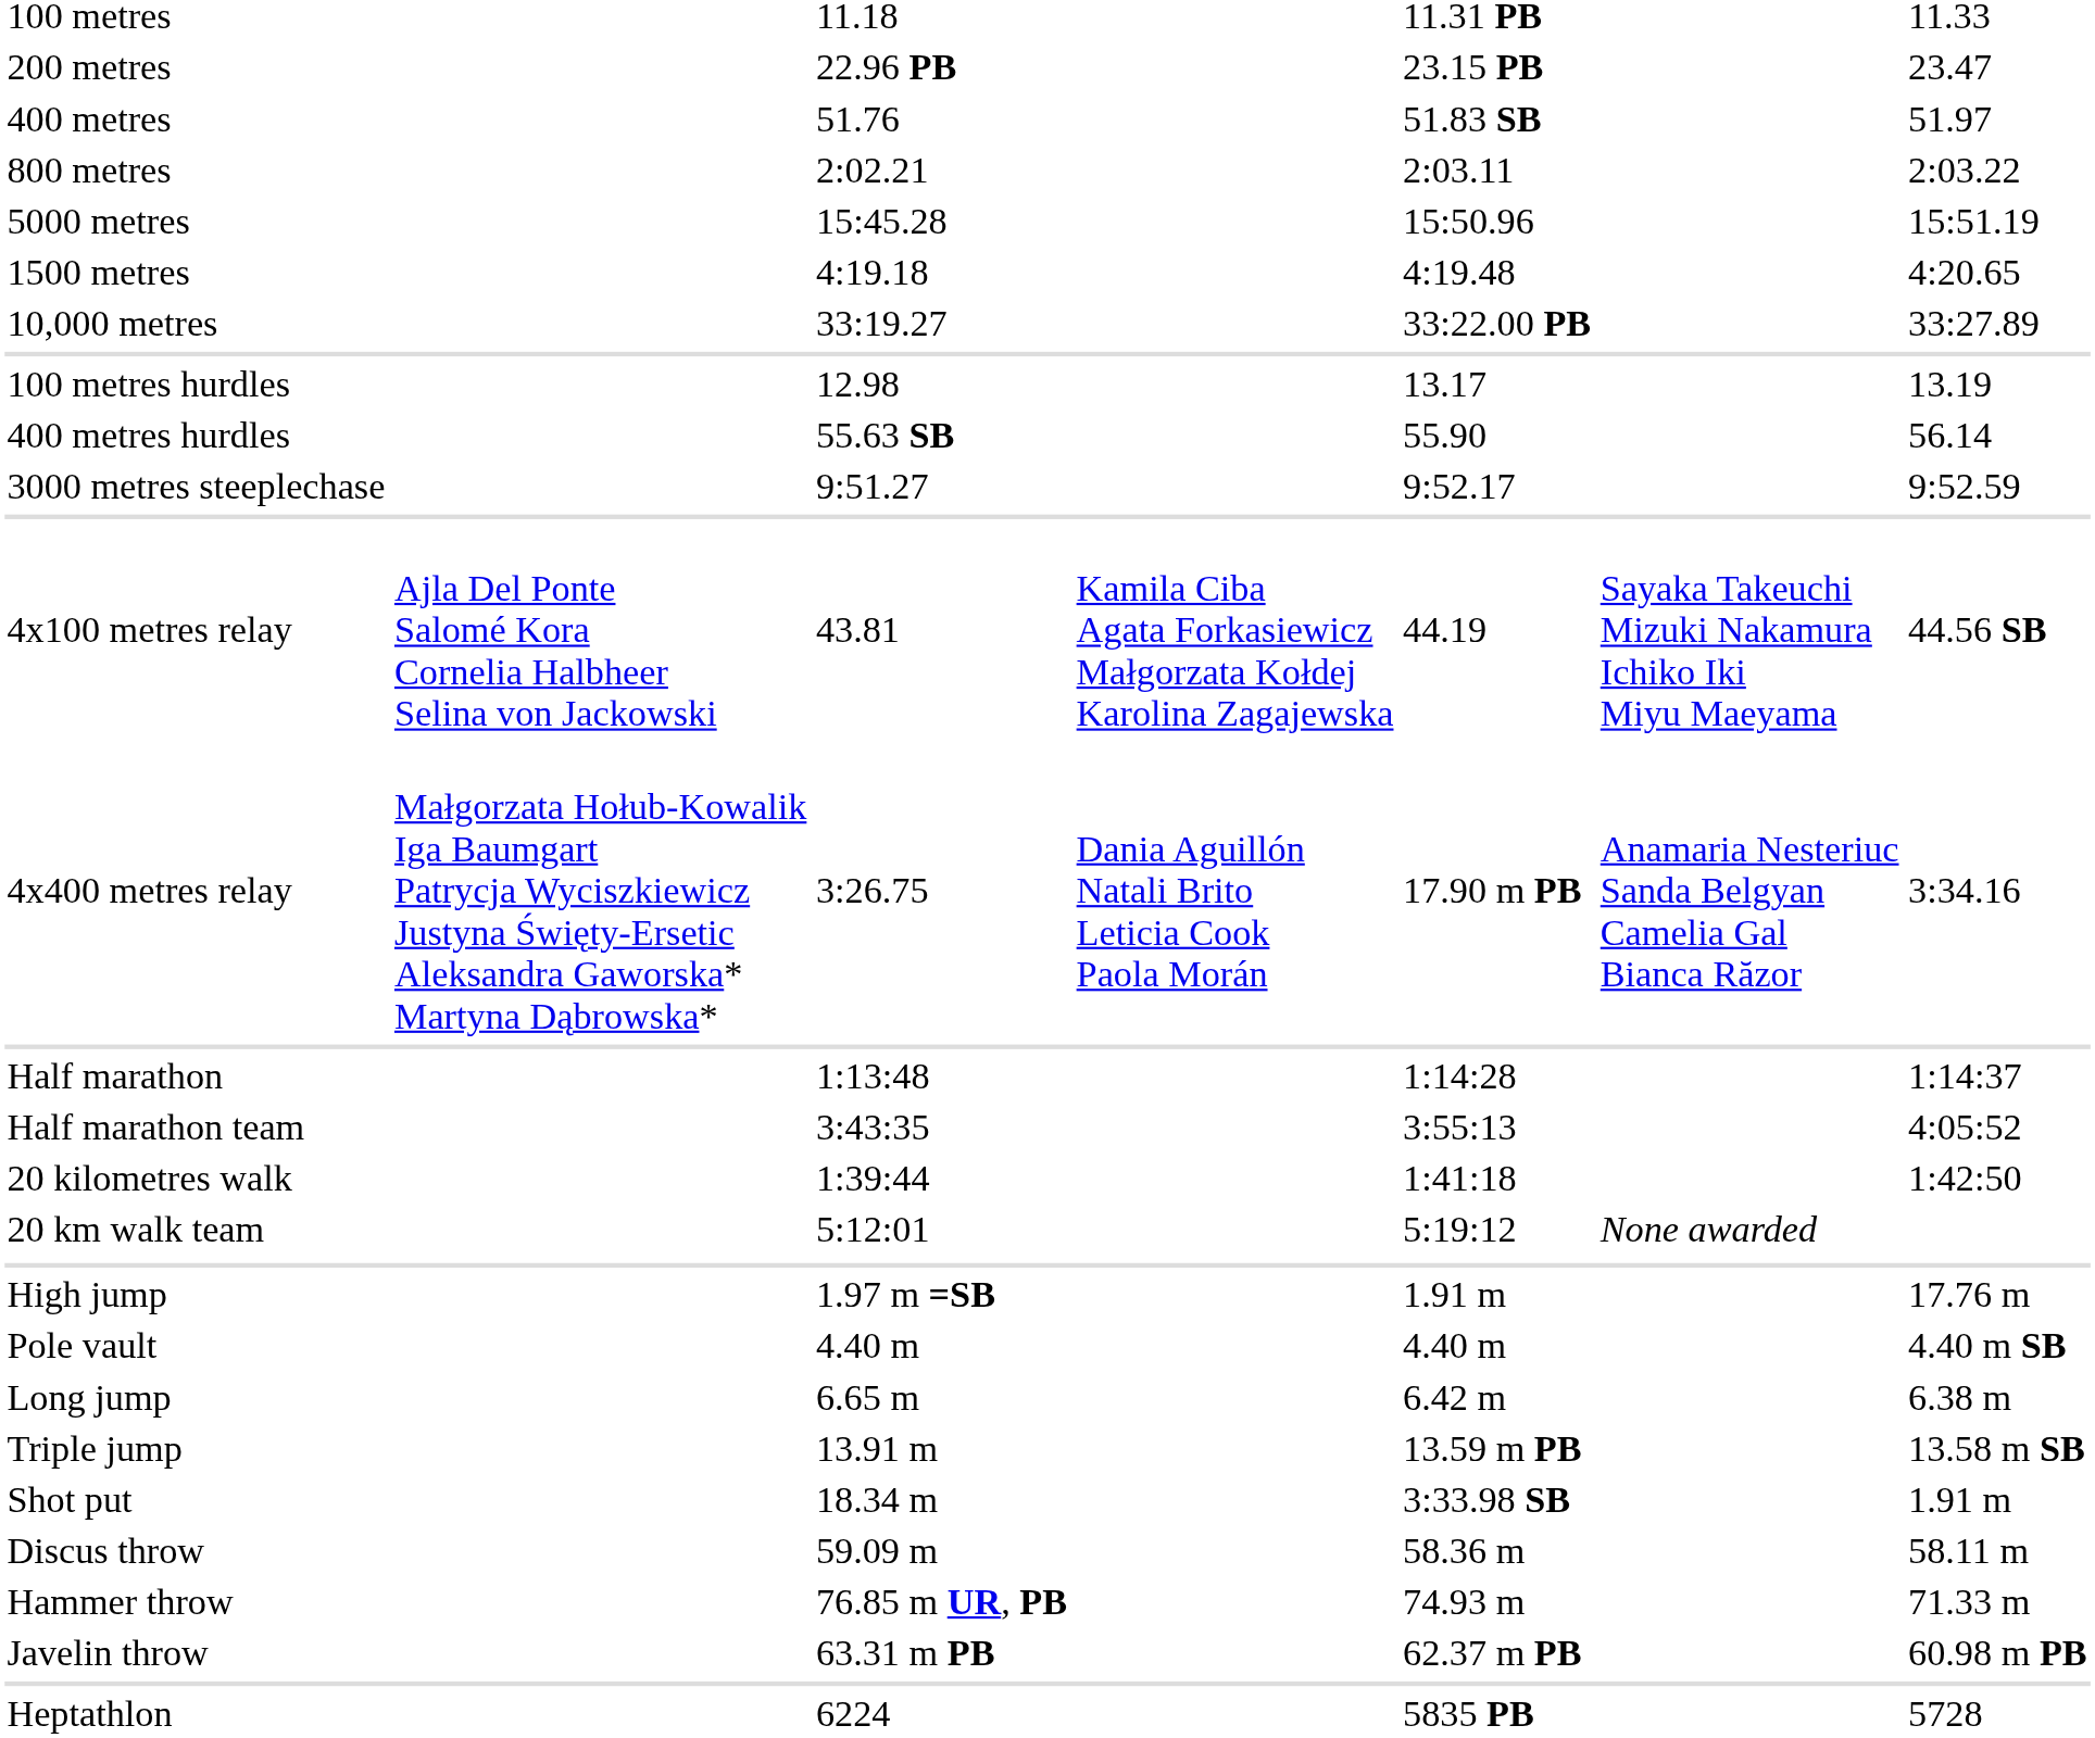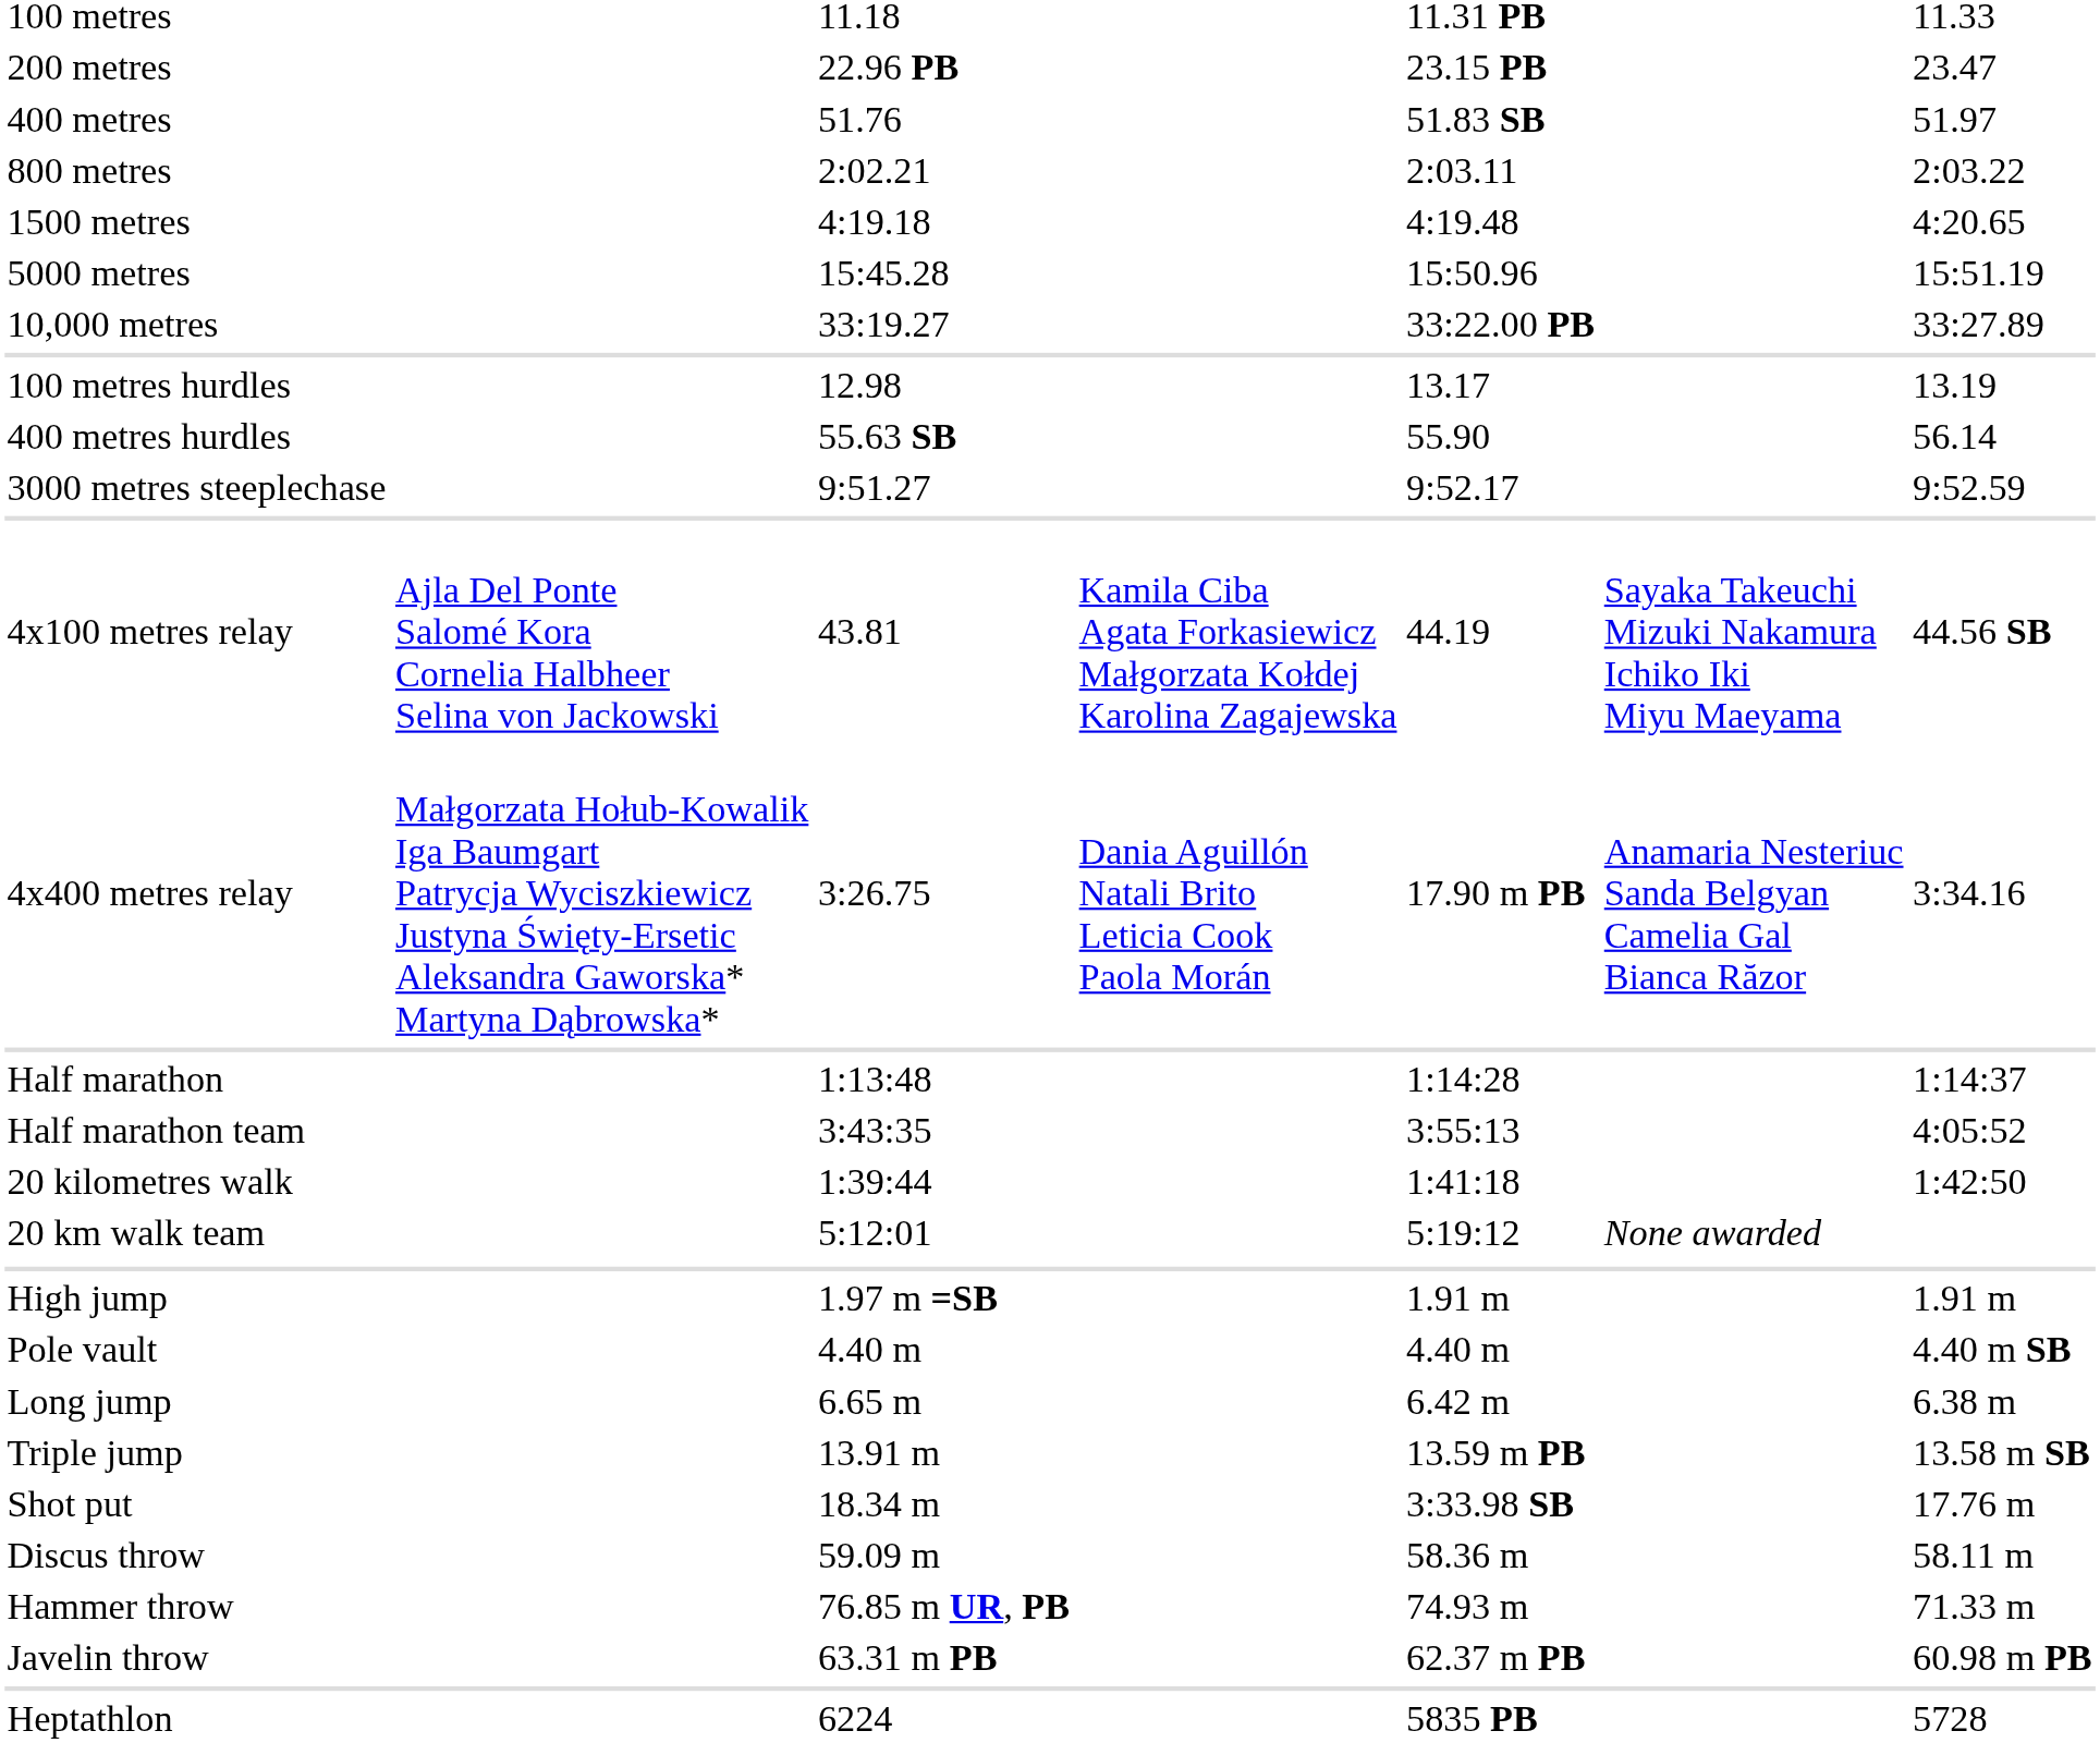 <table>
 <tr>
 <td>100 metres<br></td>
 <td></td>
 <td>11.18</td>
 <td></td>
 <td>11.31 <strong>PB</strong></td>
 <td></td>
 <td>11.33</td>
 </tr>
 <tr>
 <td>200 metres<br></td>
 <td></td>
 <td>22.96 <strong>PB</strong></td>
 <td></td>
 <td>23.15 <strong>PB</strong></td>
 <td></td>
 <td>23.47</td>
 </tr>
 <tr>
 <td>400 metres<br></td>
 <td></td>
 <td>51.76</td>
 <td></td>
 <td>51.83 <strong>SB</strong></td>
 <td></td>
 <td>51.97</td>
 </tr>
 <tr>
 <td>800 metres<br></td>
 <td></td>
 <td>2:02.21</td>
 <td></td>
 <td>2:03.11</td>
 <td></td>
 <td>2:03.22</td>
 </tr>
 <tr>
+<td>1500 metres<br></td>
+<td></td>
+<td>4:19.18</td>
+<td></td>
+<td>4:19.48</td>
+<td></td>
+<td>4:20.65</td>
+</tr>
+<tr>
 <td>5000 metres<br></td>
 <td></td>
 <td>15:45.28</td>
 <td></td>
 <td>15:50.96</td>
 <td></td>
 <td>15:51.19</td>
-</tr>
-<tr>
-<td>1500 metres<br></td>
-<td></td>
-<td>4:19.18</td>
-<td></td>
-<td>4:19.48</td>
-<td></td>
-<td>4:20.65</td>
 </tr>
 <tr>
 <td>10,000 metres<br></td>
 <td></td>
 <td>33:19.27</td>
 <td></td>
 <td>33:22.00 <strong>PB</strong></td>
 <td></td>
 <td>33:27.89</td>
 </tr>
 <tr bgcolor=#DDDDDD>
 <td colspan=7></td>
 </tr>
 <tr>
 <td>100 metres hurdles<br></td>
 <td></td>
 <td>12.98</td>
 <td></td>
 <td>13.17</td>
 <td></td>
 <td>13.19</td>
 </tr>
 <tr>
 <td>400 metres hurdles<br></td>
 <td></td>
 <td>55.63 <strong>SB</strong></td>
 <td></td>
 <td>55.90</td>
 <td></td>
 <td>56.14</td>
 </tr>
 <tr>
 <td>3000 metres steeplechase<br></td>
 <td></td>
 <td>9:51.27</td>
 <td></td>
 <td>9:52.17</td>
 <td></td>
 <td>9:52.59</td>
 </tr>
 <tr bgcolor=#DDDDDD>
 <td colspan=7></td>
 </tr>
 <tr>
 <td>4x100 metres relay<br></td>
 <td><br><a href='#'>Ajla Del Ponte</a><br><a href='#'>Salomé Kora</a><br><a href='#'>Cornelia Halbheer</a><br><a href='#'>Selina von Jackowski</a></td>
 <td>43.81</td>
 <td><br><a href='#'>Kamila Ciba</a><br><a href='#'>Agata Forkasiewicz</a><br><a href='#'>Małgorzata Kołdej</a><br><a href='#'>Karolina Zagajewska</a></td>
 <td>44.19</td>
 <td><br><a href='#'>Sayaka Takeuchi</a><br><a href='#'>Mizuki Nakamura</a><br><a href='#'>Ichiko Iki</a><br><a href='#'>Miyu Maeyama</a></td>
 <td>44.56 <strong>SB</strong></td>
 </tr>
 <tr>
 <td>4x400 metres relay<br></td>
 <td><br><a href='#'>Małgorzata Hołub-Kowalik</a><br><a href='#'>Iga Baumgart</a><br><a href='#'>Patrycja Wyciszkiewicz</a><br><a href='#'>Justyna Święty-Ersetic</a><br><a href='#'>Aleksandra Gaworska</a>*<br><a href='#'>Martyna Dąbrowska</a>*</td>
 <td>3:26.75</td>
 <td><br><a href='#'>Dania Aguillón</a><br><a href='#'>Natali Brito</a><br><a href='#'>Leticia Cook</a><br><a href='#'>Paola Morán</a></td>
 <td>17.90 m <strong>PB</strong></td>
 <td><br><a href='#'>Anamaria Nesteriuc</a><br><a href='#'>Sanda Belgyan</a><br><a href='#'>Camelia Gal</a><br><a href='#'>Bianca Răzor</a></td>
 <td>3:34.16</td>
 </tr>
 <tr bgcolor=#DDDDDD>
 <td colspan=7></td>
 </tr>
 <tr>
 <td>Half marathon<br></td>
 <td></td>
 <td>1:13:48</td>
 <td></td>
 <td>1:14:28</td>
 <td></td>
 <td>1:14:37</td>
 </tr>
 <tr>
 <td>Half marathon team<br></td>
 <td></td>
 <td>3:43:35</td>
 <td></td>
 <td>3:55:13</td>
 <td></td>
 <td>4:05:52</td>
 </tr>
 <tr>
 <td>20 kilometres walk<br></td>
 <td></td>
 <td>1:39:44</td>
 <td></td>
 <td>1:41:18</td>
 <td></td>
 <td>1:42:50</td>
 </tr>
 <tr>
 <td>20 km walk team<br></td>
 <td></td>
 <td>5:12:01</td>
 <td></td>
 <td>5:19:12</td>
 <td colspan=2><em>None awarded</em></td>
 </tr>
 <tr>
 </tr>
 <tr bgcolor=#DDDDDD>
 <td colspan=7></td>
 </tr>
 <tr>
 <td>High jump<br></td>
 <td></td>
 <td>1.97 m <strong>=SB</strong></td>
 <td></td>
 <td>1.91 m</td>
 <td></td>
-<td>17.76 m</td>
+<td>1.91 m</td>
 </tr>
 <tr>
 <td>Pole vault<br></td>
 <td></td>
 <td>4.40 m</td>
 <td></td>
 <td>4.40 m</td>
 <td></td>
 <td>4.40 m <strong>SB</strong></td>
 </tr>
 <tr>
 <td>Long jump<br></td>
 <td></td>
 <td>6.65 m</td>
 <td></td>
 <td>6.42 m</td>
 <td></td>
 <td>6.38 m</td>
 </tr>
 <tr>
 <td>Triple jump<br></td>
 <td></td>
 <td>13.91 m</td>
 <td></td>
 <td>13.59 m <strong>PB</strong></td>
 <td></td>
 <td>13.58 m <strong>SB</strong></td>
 </tr>
 <tr>
 <td>Shot put<br></td>
 <td></td>
 <td>18.34 m</td>
 <td></td>
 <td>3:33.98 <strong>SB</strong></td>
 <td></td>
-<td>1.91 m</td>
+<td>17.76 m</td>
 </tr>
 <tr>
 <td>Discus throw<br></td>
 <td></td>
 <td>59.09 m</td>
 <td></td>
 <td>58.36 m</td>
 <td></td>
 <td>58.11 m</td>
 </tr>
 <tr>
 <td>Hammer throw<br></td>
 <td></td>
 <td>76.85 m <strong><a href='#'>UR</a></strong>, <strong>PB</strong></td>
 <td></td>
 <td>74.93 m</td>
 <td></td>
 <td>71.33 m</td>
 </tr>
 <tr>
 <td>Javelin throw<br></td>
 <td></td>
 <td>63.31 m <strong>PB</strong></td>
 <td></td>
 <td>62.37 m <strong>PB</strong></td>
 <td></td>
 <td>60.98 m <strong>PB</strong></td>
 </tr>
 <tr bgcolor=#DDDDDD>
 <td colspan=7></td>
 </tr>
 <tr>
 <td>Heptathlon<br></td>
 <td></td>
 <td>6224</td>
 <td></td>
 <td>5835 <strong>PB</strong></td>
 <td></td>
 <td>5728</td>
 </tr>
 </table>
